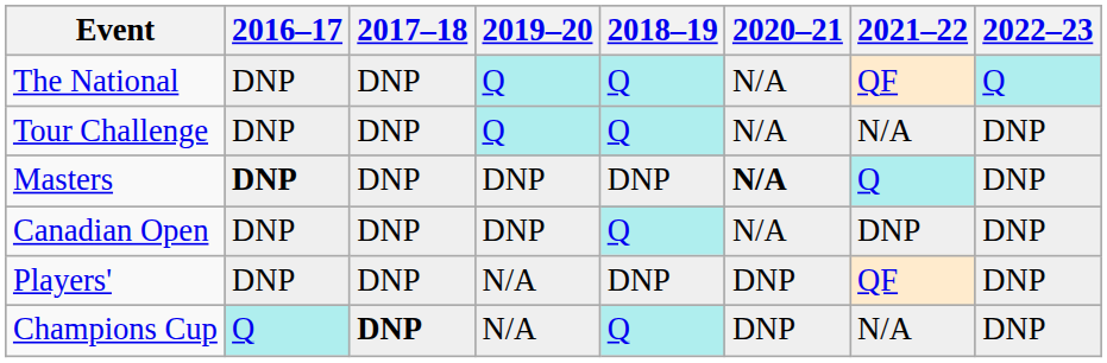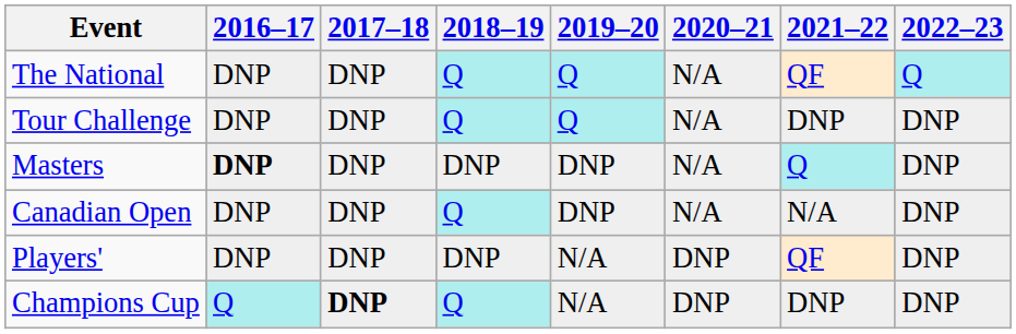 <table class="wikitable" border="1">
 <tr>
 <th>Event</th>
 <th><a href='#'>2016–17</a></th>
 <th><a href='#'>2017–18</a></th>
+<th><a href='#'>2018–19</a></th>
 <th><a href='#'>2019–20</a></th>
-<th><a href='#'>2018–19</a></th>
 <th><a href='#'>2020–21</a></th>
 <th><a href='#'>2021–22</a></th>
 <th><a href='#'>2022–23</a></th>
 </tr>
 <tr>
 <td><a href='#'>The National</a></td>
 <td style="background:#EFEFEF;">DNP</td>
 <td style="background:#EFEFEF;">DNP</td>
 <td style="background:#afeeee;"><a href='#'>Q</a></td>
 <td style="background:#afeeee;"><a href='#'>Q</a></td>
 <td style="background:#EFEFEF;">N/A</td>
 <td style="background:#ffebcd;"><a href='#'>QF</a></td>
 <td style="background:#afeeee;"><a href='#'>Q</a></td>
 </tr>
 <tr>
 <td><a href='#'>Tour Challenge</a></td>
 <td style="background:#EFEFEF;">DNP</td>
 <td style="background:#EFEFEF;">DNP</td>
 <td style="background:#afeeee;"><a href='#'>Q</a></td>
 <td style="background:#afeeee;"><a href='#'>Q</a></td>
 <td style="background:#EFEFEF;">N/A</td>
-<td style="background:#EFEFEF;">N/A</td>
+<td style="background:#EFEFEF;">DNP</td>
 <td style="background:#EFEFEF;">DNP</td>
 </tr>
 <tr>
 <td><a href='#'>Masters</a></td>
 <td style="background:#EFEFEF;"><strong>DNP</strong></td>
 <td style="background:#EFEFEF;">DNP</td>
 <td style="background:#EFEFEF;">DNP</td>
 <td style="background:#EFEFEF;">DNP</td>
-<td style="background:#EFEFEF;"><strong>N/A</strong></td>
+<td style="background:#EFEFEF;">N/A</td>
 <td style="background:#afeeee;"><a href='#'>Q</a></td>
 <td style="background:#EFEFEF;">DNP</td>
 </tr>
 <tr>
 <td><a href='#'>Canadian Open</a></td>
 <td style="background:#EFEFEF;">DNP</td>
 <td style="background:#EFEFEF;">DNP</td>
+<td style="background:#afeeee;"><a href='#'>Q</a></td>
 <td style="background:#EFEFEF;">DNP</td>
-<td style="background:#afeeee;"><a href='#'>Q</a></td>
 <td style="background:#EFEFEF;">N/A</td>
-<td style="background:#EFEFEF;">DNP</td>
+<td style="background:#EFEFEF;">N/A</td>
 <td style="background:#EFEFEF;">DNP</td>
 </tr>
 <tr>
 <td><a href='#'>Players'</a></td>
 <td style="background:#EFEFEF;">DNP</td>
 <td style="background:#EFEFEF;">DNP</td>
+<td style="background:#EFEFEF;">DNP</td>
 <td style="background:#EFEFEF;">N/A</td>
-<td style="background:#EFEFEF;">DNP</td>
 <td style="background:#EFEFEF;">DNP</td>
 <td style="background:#ffebcd;"><a href='#'>QF</a></td>
 <td style="background:#EFEFEF;">DNP</td>
 </tr>
 <tr>
 <td><a href='#'>Champions Cup</a></td>
 <td style="background:#afeeee;"><a href='#'>Q</a></td>
 <td style="background:#EFEFEF;"><strong>DNP</strong></td>
+<td style="background:#afeeee;"><a href='#'>Q</a></td>
 <td style="background:#EFEFEF;">N/A</td>
-<td style="background:#afeeee;"><a href='#'>Q</a></td>
 <td style="background:#EFEFEF;">DNP</td>
-<td style="background:#EFEFEF;">N/A</td>
+<td style="background:#EFEFEF;">DNP</td>
 <td style="background:#EFEFEF;">DNP</td>
 </tr>
 </table>
